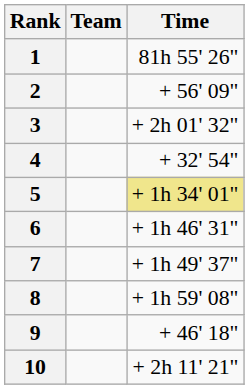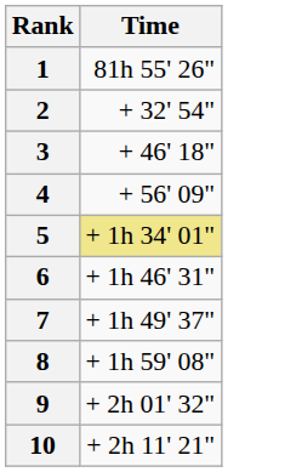 <table class="wikitable">
 <tr>
 <th scope="col">Rank</th>
-<th scope="col">Team</th>
 <th scope="col">Time</th>
 </tr>
 <tr>
 <th scope="row">1</th>
-<td> </td>
 <td style="text-align:right;">81h 55' 26"</td>
 </tr>
 <tr>
 <th scope="row">2</th>
-<td></td>
+<td style="text-align:right;">+ 32' 54"</td>
+</tr>
+<tr>
+<th scope="row">3</th>
+<td style="text-align:right;">+ 46' 18"</td>
+</tr>
+<tr>
+<th scope="row">4</th>
 <td style="text-align:right;">+ 56' 09"</td>
 </tr>
 <tr>
-<th scope="row">3</th>
-<td></td>
-<td style="text-align:right;">+ 2h 01' 32"</td>
-</tr>
-<tr>
-<th scope="row">4</th>
-<td></td>
-<td style="text-align:right;">+ 32' 54"</td>
-</tr>
-<tr>
 <th scope="row">5</th>
-<td></td>
 <td style="background: khaki; text-align:right;">+ 1h 34' 01"</td>
 </tr>
 <tr>
 <th scope="row">6</th>
-<td></td>
 <td style="text-align:right;">+ 1h 46' 31"</td>
 </tr>
 <tr>
 <th scope="row">7</th>
-<td></td>
 <td style="text-align:right;">+ 1h 49' 37"</td>
 </tr>
 <tr>
 <th scope="row">8</th>
-<td></td>
 <td style="text-align:right;">+ 1h 59' 08"</td>
 </tr>
 <tr>
 <th scope="row">9</th>
-<td></td>
-<td style="text-align:right;">+ 46' 18"</td>
+<td style="text-align:right;">+ 2h 01' 32"</td>
 </tr>
 <tr>
 <th scope="row">10</th>
-<td></td>
 <td style="text-align:right;">+ 2h 11' 21"</td>
 </tr>
 </table>
